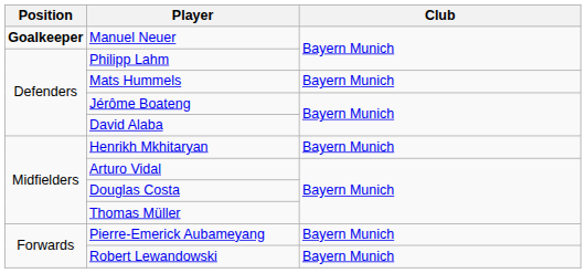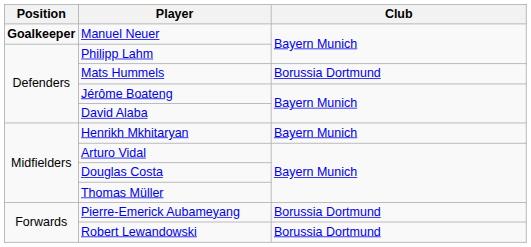 <table class="wikitable">
 <tr>
 <th style="width:5em">Position</th>
 <th style="width:15em">Player</th>
 <th style="width:20em">Club</th>
 </tr>
 <tr>
 <td style="text-align:center"><strong>Goalkeeper</strong></td>
 <td> <a href='#'>Manuel Neuer</a></td>
 <td rowspan=2><a href='#'>Bayern Munich</a></td>
 </tr>
 <tr>
 <td rowspan="4" style="text-align:center">Defenders</td>
 <td> <a href='#'>Philipp Lahm</a></td>
 </tr>
 <tr>
 <td> <a href='#'>Mats Hummels</a></td>
-<td><a href='#'>Bayern Munich</a></td>
+<td><a href='#'>Borussia Dortmund</a></td>
 </tr>
 <tr>
 <td> <a href='#'>Jérôme Boateng</a></td>
 <td rowspan=2><a href='#'>Bayern Munich</a></td>
 </tr>
 <tr>
 <td> <a href='#'>David Alaba</a></td>
 </tr>
 <tr>
 <td rowspan="4" style="text-align:center">Midfielders</td>
 <td> <a href='#'>Henrikh Mkhitaryan</a></td>
 <td><a href='#'>Bayern Munich</a></td>
 </tr>
 <tr>
 <td> <a href='#'>Arturo Vidal</a></td>
 <td rowspan=3><a href='#'>Bayern Munich</a></td>
 </tr>
 <tr>
 <td> <a href='#'>Douglas Costa</a></td>
 </tr>
 <tr>
 <td> <a href='#'>Thomas Müller</a></td>
 </tr>
 <tr>
 <td rowspan="2" style="text-align:center">Forwards</td>
 <td> <a href='#'>Pierre-Emerick Aubameyang</a></td>
-<td><a href='#'>Bayern Munich</a></td>
+<td><a href='#'>Borussia Dortmund</a></td>
 </tr>
 <tr>
 <td> <a href='#'>Robert Lewandowski</a></td>
-<td><a href='#'>Bayern Munich</a></td>
+<td><a href='#'>Borussia Dortmund</a></td>
 </tr>
 </table>
